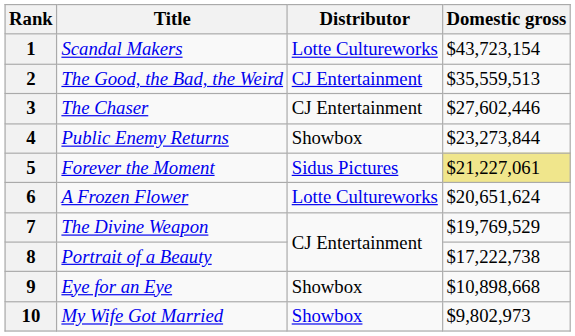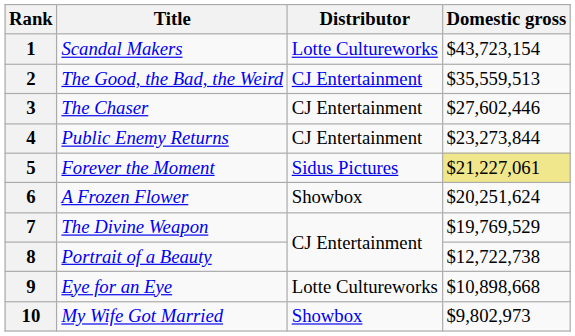 <table class="wikitable" style="margin:auto; margin:auto;">
 <tr>
 <th>Rank</th>
 <th>Title</th>
 <th>Distributor</th>
 <th>Domestic gross </th>
 </tr>
 <tr>
 <th style="text-align:center;">1</th>
 <td><em><a href='#'>Scandal Makers</a></em></td>
 <td><a href='#'>Lotte Cultureworks</a></td>
 <td>$43,723,154</td>
 </tr>
 <tr>
 <th style="text-align:center;">2</th>
 <td><em><a href='#'>The Good, the Bad, the Weird</a></em></td>
 <td><a href='#'>CJ Entertainment</a></td>
 <td>$35,559,513</td>
 </tr>
 <tr>
 <th style="text-align:center;">3</th>
 <td><em><a href='#'>The Chaser</a></em></td>
 <td>CJ Entertainment</td>
 <td>$27,602,446</td>
 </tr>
 <tr>
 <th style="text-align:center;">4</th>
 <td><em><a href='#'>Public Enemy Returns</a></em></td>
-<td>Showbox</td>
+<td>CJ Entertainment</td>
 <td>$23,273,844</td>
 </tr>
 <tr>
 <th style="text-align:center;">5</th>
 <td><em><a href='#'>Forever the Moment</a></em></td>
 <td><a href='#'>Sidus Pictures</a></td>
 <td style="background: khaki;">$21,227,061</td>
 </tr>
 <tr>
 <th style="text-align:center;">6</th>
 <td><em><a href='#'>A Frozen Flower</a></em></td>
-<td><a href='#'>Lotte Cultureworks</a></td>
-<td>$20,651,624</td>
+<td>Showbox</td>
+<td>$20,251,624</td>
 </tr>
 <tr>
 <th style="text-align:center;">7</th>
 <td><em><a href='#'>The Divine Weapon</a></em></td>
 <td rowspan=2>CJ Entertainment</td>
 <td>$19,769,529</td>
 </tr>
 <tr>
 <th style="text-align:center;">8</th>
 <td><em><a href='#'>Portrait of a Beauty</a></em></td>
-<td>$17,222,738</td>
+<td>$12,722,738</td>
 </tr>
 <tr>
 <th style="text-align:center;">9</th>
 <td><em><a href='#'>Eye for an Eye</a></em></td>
-<td>Showbox</td>
+<td>Lotte Cultureworks</td>
 <td>$10,898,668</td>
 </tr>
 <tr>
 <th style="text-align:center;">10</th>
 <td><em><a href='#'>My Wife Got Married</a></em></td>
 <td><a href='#'>Showbox</a></td>
 <td>$9,802,973</td>
 </tr>
 </table>
